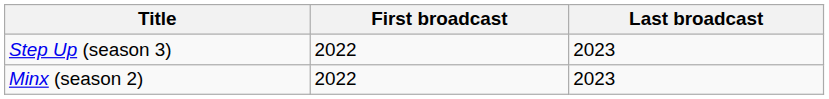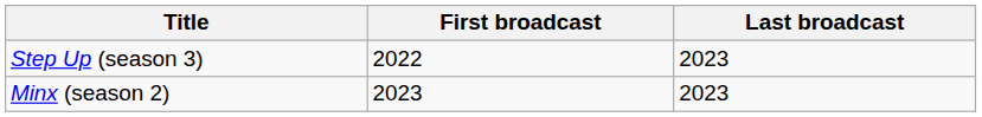 <table class="wikitable sortable" style="width:55%">
 <tr>
 <th>Title</th>
 <th>First broadcast</th>
 <th>Last broadcast</th>
 </tr>
 <tr>
 <td><em><a href='#'>Step Up</a></em> (season 3)</td>
 <td>2022</td>
 <td>2023</td>
 </tr>
 <tr>
 <td><em><a href='#'>Minx</a></em> (season 2)</td>
-<td>2022</td>
+<td>2023</td>
 <td>2023</td>
 </tr>
 </table>
